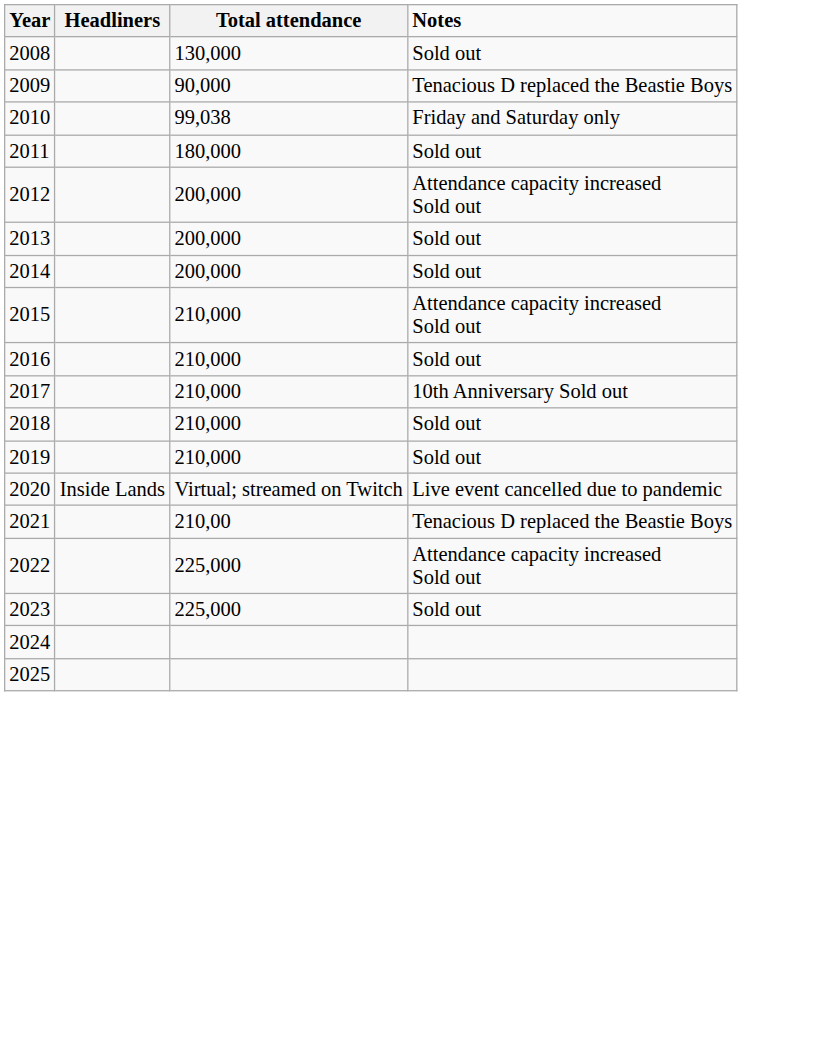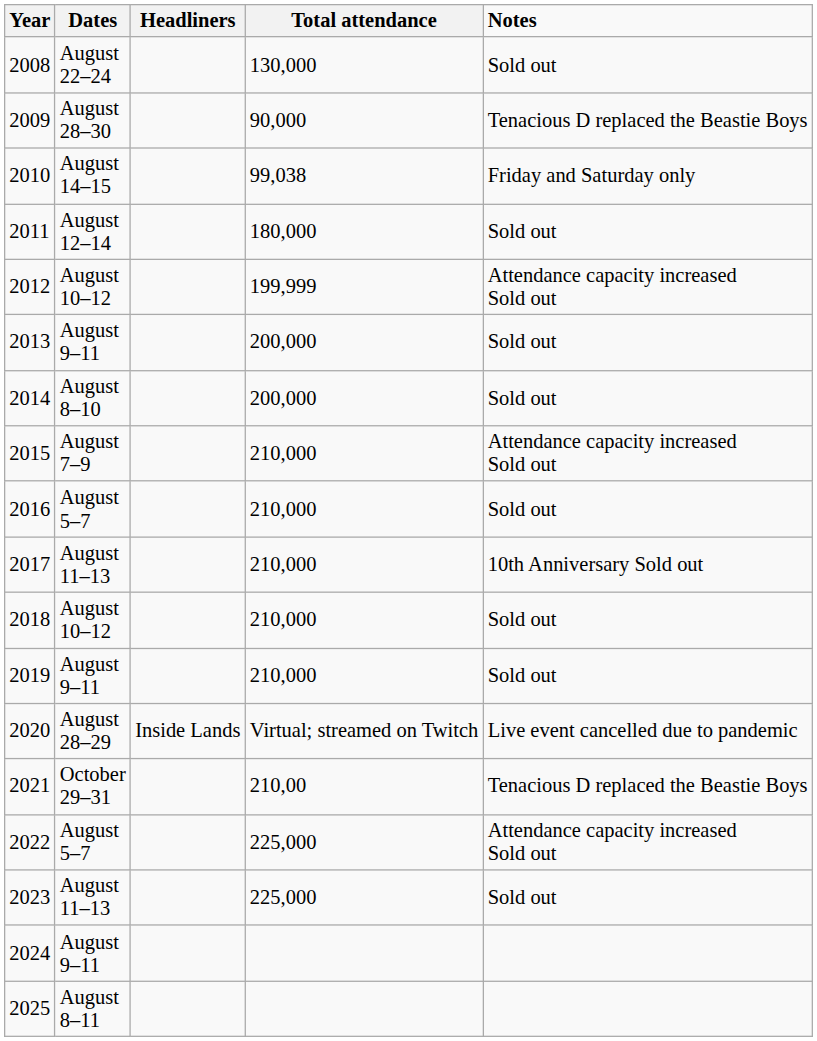 <table class="wikitable sortable">
 <tr>
 <th>Year</th>
+<th>Dates</th>
 <th>Headliners</th>
 <th>Total attendance</th>
 <td><strong>Notes</strong></td>
 </tr>
 <tr>
 <td>2008</td>
+<td>August<br>22–24</td>
 <td></td>
 <td>130,000</td>
 <td>Sold out</td>
 </tr>
 <tr>
 <td>2009</td>
+<td>August<br>28–30</td>
 <td></td>
 <td>90,000</td>
 <td>Tenacious D replaced the Beastie Boys</td>
 </tr>
 <tr>
 <td>2010</td>
+<td>August<br>14–15</td>
 <td></td>
 <td>99,038</td>
 <td>Friday and Saturday only</td>
 </tr>
 <tr>
 <td>2011</td>
+<td>August<br>12–14</td>
 <td></td>
 <td>180,000</td>
 <td>Sold out</td>
 </tr>
 <tr>
 <td>2012</td>
+<td>August<br>10–12</td>
 <td></td>
-<td>200,000 </td>
+<td>199,999 </td>
 <td>Attendance capacity increased<br>Sold out</td>
 </tr>
 <tr>
 <td>2013</td>
+<td>August<br>9–11</td>
 <td></td>
 <td>200,000</td>
 <td>Sold out</td>
 </tr>
 <tr>
 <td>2014</td>
+<td>August<br>8–10</td>
 <td></td>
 <td>200,000</td>
 <td>Sold out</td>
 </tr>
 <tr>
 <td>2015</td>
+<td>August<br>7–9</td>
 <td></td>
 <td>210,000</td>
 <td>Attendance capacity increased<br>Sold out</td>
 </tr>
 <tr>
 <td>2016</td>
+<td>August<br>5–7</td>
 <td></td>
 <td>210,000</td>
 <td>Sold out</td>
 </tr>
 <tr>
 <td>2017</td>
+<td>August<br>11–13</td>
 <td></td>
 <td>210,000</td>
 <td>10th Anniversary Sold out</td>
 </tr>
 <tr>
 <td>2018</td>
+<td>August<br>10–12</td>
 <td></td>
 <td>210,000</td>
 <td>Sold out</td>
 </tr>
 <tr>
 <td>2019</td>
+<td>August<br>9–11</td>
 <td></td>
 <td>210,000</td>
 <td>Sold out</td>
 </tr>
 <tr>
 <td>2020</td>
+<td>August<br>28–29</td>
 <td>Inside Lands</td>
 <td>Virtual; streamed on Twitch</td>
 <td>Live event cancelled due to pandemic</td>
 </tr>
 <tr>
 <td>2021</td>
+<td>October<br>29–31</td>
 <td></td>
 <td>210,00</td>
 <td>Tenacious D replaced the Beastie Boys</td>
 </tr>
 <tr>
 <td>2022</td>
+<td>August<br>5–7</td>
 <td></td>
 <td>225,000</td>
 <td>Attendance capacity increased<br>Sold out</td>
 </tr>
 <tr>
 <td>2023</td>
+<td>August<br>11–13</td>
 <td></td>
 <td>225,000</td>
 <td>Sold out</td>
 </tr>
 <tr>
 <td>2024</td>
+<td>August<br>9–11</td>
 <td></td>
 <td></td>
 <td></td>
 </tr>
 <tr>
 <td>2025</td>
+<td>August<br>8–11</td>
 <td></td>
 <td></td>
 <td></td>
 </tr>
 </table>
